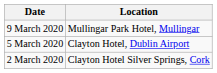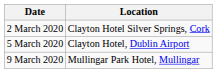 <table class="wikitable">
 <tr>
 <th>Date</th>
 <th>Location</th>
 </tr>
 <tr>
-<td align=center>9 March 2020</td>
-<td>Mullingar Park Hotel, <a href='#'>Mullingar</a></td>
+<td align=center>2 March 2020</td>
+<td>Clayton Hotel Silver Springs, <a href='#'>Cork</a></td>
 </tr>
 <tr>
 <td align=center>5 March 2020</td>
 <td>Clayton Hotel, <a href='#'>Dublin Airport</a></td>
 </tr>
 <tr>
-<td align=center>2 March 2020</td>
-<td>Clayton Hotel Silver Springs, <a href='#'>Cork</a></td>
+<td align=center>9 March 2020</td>
+<td>Mullingar Park Hotel, <a href='#'>Mullingar</a></td>
 </tr>
 </table>
